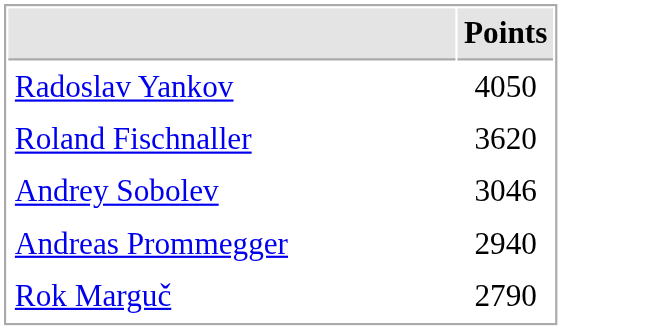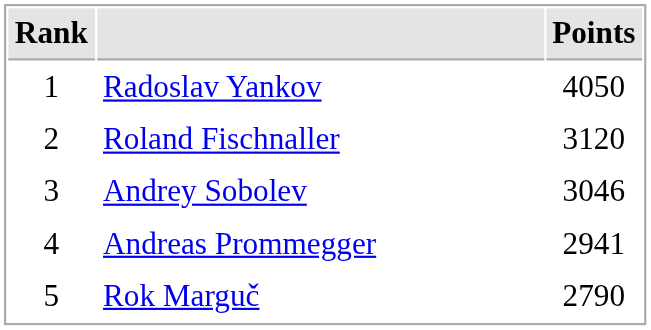 <table cellspacing="1" cellpadding="3" style="border:1px solid #aaa; font-size:90%;">
 <tr style="background:#e4e4e4;">
+<th style="border-bottom:1px solid #aaa; width:10px;">Rank</th>
 <th style="border-bottom:1px solid #aaa; width:200px;"></th>
 <th style="border-bottom:1px solid #aaa; width:20px;">Points</th>
 </tr>
 <tr>
+<td align=center>1</td>
 <td> <a href='#'>Radoslav Yankov</a></td>
 <td align=center>4050</td>
 </tr>
 <tr>
+<td align=center>2</td>
 <td> <a href='#'>Roland Fischnaller</a></td>
-<td align=center>3620</td>
+<td align=center>3120</td>
 </tr>
 <tr>
+<td align=center>3</td>
 <td> <a href='#'>Andrey Sobolev</a></td>
 <td align=center>3046</td>
 </tr>
 <tr>
+<td align=center>4</td>
 <td> <a href='#'>Andreas Prommegger</a></td>
-<td align=center>2940</td>
+<td align=center>2941</td>
 </tr>
 <tr>
+<td align=center>5</td>
 <td> <a href='#'>Rok Marguč</a></td>
 <td align=center>2790</td>
 </tr>
 </table>
